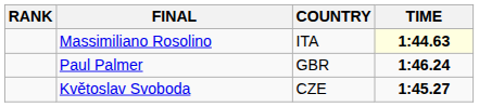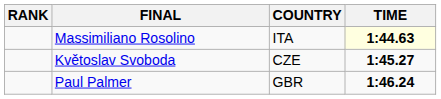 <table class="wikitable">
 <tr>
 <th>RANK</th>
 <th align="left" style="width: 15em">FINAL</th>
 <th>COUNTRY</th>
 <th style="width: 6em">TIME</th>
 </tr>
 <tr>
 <td align="center"></td>
 <td><a href='#'>Massimiliano Rosolino</a></td>
 <td> ITA</td>
 <td align="center" style="background: lightyellow;"><strong>1:44.63</strong></td>
 </tr>
 <tr>
 <td align="center"></td>
+<td><a href='#'>Květoslav Svoboda</a></td>
+<td> CZE</td>
+<td align="center"><strong>1:45.27</strong></td>
+</tr>
+<tr>
+<td align="center"></td>
 <td><a href='#'>Paul Palmer</a></td>
 <td> GBR</td>
 <td align="center"><strong>1:46.24</strong></td>
 </tr>
-<tr>
-<td align="center"></td>
-<td><a href='#'>Květoslav Svoboda</a></td>
-<td> CZE</td>
-<td align="center"><strong>1:45.27</strong></td>
-</tr>
 </table>
